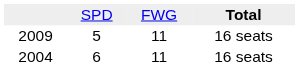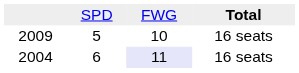 <table border="0" cellpadding="2" cellspacing="0" width="300">
 <tr bgcolor="#eeeeee" align="center">
 <td></td>
 <td><a href='#'>SPD</a></td>
 <td><a href='#'>FWG</a></td>
 <td><strong>Total</strong></td>
 </tr>
 <tr align="center">
 <td>2009</td>
 <td>5</td>
-<td>11</td>
+<td>10</td>
 <td>16 seats</td>
 </tr>
 <tr align="center">
 <td>2004</td>
 <td>6</td>
-<td>11</td>
+<td style="background: lavender;">11</td>
 <td>16 seats</td>
 </tr>
 </table>
